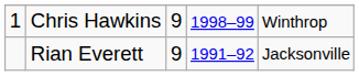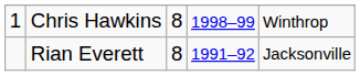 <table class="wikitable">
 <tr>
 </tr>
 <tr>
 <td>1</td>
 <td>Chris Hawkins</td>
-<td>9</td>
+<td>8</td>
 <td style="font-size:80%;"><a href='#'>1998–99</a></td>
 <td style="font-size:80%;">Winthrop</td>
 </tr>
 <tr>
 <td></td>
 <td>Rian Everett</td>
-<td>9</td>
+<td>8</td>
 <td style="font-size:80%;"><a href='#'>1991–92</a></td>
 <td style="font-size:80%;">Jacksonville</td>
 </tr>
 </table>
